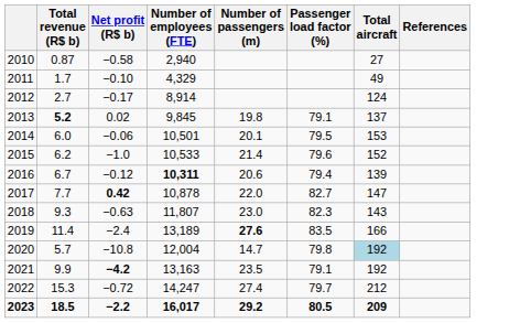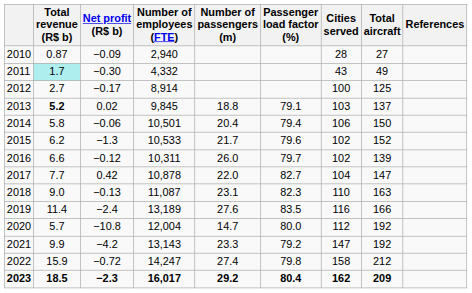 <table class="wikitable" style="text-align:center;">
 <tr>
 <th></th>
 <th>Total<br>revenue<br>(R$ b)</th>
 <th><a href='#'>Net profit</a><br>(R$ b)</th>
 <th>Number of<br>employees<br>(<a href='#'>FTE</a>)</th>
 <th>Number of<br>passengers<br>(m)</th>
 <th>Passenger<br>load factor<br>(%)</th>
+<th>Cities<br>served</th>
 <th>Total<br>aircraft<br></th>
 <th>References</th>
 </tr>
 <tr>
 <td style="text-align:left;">2010</td>
 <td>0.87</td>
-<td><span>−0.58</span></td>
+<td><span>−0.09</span></td>
 <td>2,940</td>
 <td></td>
 <td></td>
+<td>28</td>
 <td>27</td>
 <td></td>
 </tr>
 <tr>
 <td style="text-align:left;">2011</td>
-<td>1.7</td>
-<td><span>−0.10</span></td>
-<td>4,329</td>
+<td style="background: paleturquoise;">1.7</td>
+<td><span>−0.30</span></td>
+<td>4,332</td>
 <td></td>
 <td></td>
+<td>43</td>
 <td>49</td>
 <td></td>
 </tr>
 <tr>
 <td style="text-align:left;">2012</td>
 <td>2.7</td>
 <td><span>−0.17</span></td>
 <td>8,914</td>
 <td></td>
 <td></td>
-<td>124</td>
+<td>100</td>
+<td>125</td>
 <td></td>
 </tr>
 <tr>
 <td style="text-align:left;">2013</td>
 <td><strong>5.2</strong></td>
 <td>0.02</td>
 <td>9,845</td>
-<td>19.8</td>
+<td>18.8</td>
 <td>79.1</td>
+<td>103</td>
 <td>137</td>
 <td></td>
 </tr>
 <tr>
 <td style="text-align:left;">2014</td>
-<td>6.0</td>
+<td>5.8</td>
 <td><span>−0.06</span></td>
 <td>10,501</td>
-<td>20.1</td>
-<td>79.5</td>
-<td>153</td>
+<td>20.4</td>
+<td>79.4</td>
+<td>106</td>
+<td>150</td>
 <td></td>
 </tr>
 <tr>
 <td style="text-align:left;">2015</td>
 <td>6.2</td>
-<td><span>−1.0</span></td>
+<td><span>−1.3</span></td>
 <td>10,533</td>
-<td>21.4</td>
+<td>21.7</td>
 <td>79.6</td>
+<td>102</td>
 <td>152</td>
 <td></td>
 </tr>
 <tr>
 <td style="text-align:left;">2016</td>
-<td>6.7</td>
+<td>6.6</td>
 <td><span>−0.12</span></td>
-<td><strong>10,311</strong></td>
-<td>20.6</td>
-<td>79.4</td>
+<td>10,311</td>
+<td>26.0</td>
+<td>79.7</td>
+<td>102</td>
 <td>139</td>
 <td></td>
 </tr>
 <tr>
 <td style="text-align:left;">2017</td>
 <td>7.7</td>
-<td><strong>0.42</strong></td>
+<td>0.42</td>
 <td>10,878</td>
 <td>22.0</td>
 <td>82.7</td>
+<td>104</td>
 <td>147</td>
 <td></td>
 </tr>
 <tr>
 <td>2018</td>
-<td>9.3</td>
-<td><span>−0.63</span></td>
-<td>11,807</td>
-<td>23.0</td>
+<td>9.0</td>
+<td><span>−0.13</span></td>
+<td>11,087</td>
+<td>23.1</td>
 <td>82.3</td>
-<td>143</td>
+<td>110</td>
+<td>163</td>
 <td></td>
 </tr>
 <tr>
 <td>2019</td>
 <td>11.4</td>
 <td><span>−2.4</span></td>
 <td>13,189</td>
-<td><strong>27.6</strong></td>
+<td>27.6</td>
 <td>83.5</td>
+<td>116</td>
 <td>166</td>
 <td></td>
 </tr>
 <tr>
 <td>2020</td>
 <td>5.7</td>
 <td><span>−10.8</span></td>
 <td>12,004</td>
 <td>14.7</td>
-<td>79.8</td>
-<td style="background: lightblue;">192</td>
+<td>80.0</td>
+<td>112</td>
+<td>192</td>
 <td></td>
 </tr>
 <tr>
 <td>2021</td>
 <td>9.9</td>
-<td><strong><span>−4.2</span></strong></td>
-<td>13,163</td>
-<td>23.5</td>
-<td>79.1</td>
+<td><span>−4.2</span></td>
+<td>13,143</td>
+<td>23.3</td>
+<td>79.2</td>
+<td>147</td>
 <td>192</td>
 <td></td>
 </tr>
 <tr>
 <td>2022</td>
-<td>15.3</td>
+<td>15.9</td>
 <td><span>−0.72</span></td>
 <td>14,247</td>
 <td>27.4</td>
-<td>79.7</td>
+<td>79.8</td>
+<td>158</td>
 <td>212</td>
 <td></td>
 </tr>
 <tr>
 <td><strong>2023</strong></td>
 <td><strong>18.5</strong></td>
-<td><span><strong>−2.2</strong></span></td>
+<td><span><strong>−2.3</strong></span></td>
 <td><strong>16,017</strong></td>
 <td><strong>29.2</strong></td>
-<td><strong>80.5</strong></td>
+<td><strong>80.4</strong></td>
+<td><strong>162</strong></td>
 <td><strong>209</strong></td>
 <td></td>
 </tr>
 </table>
